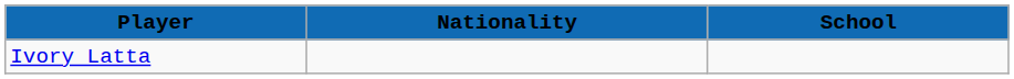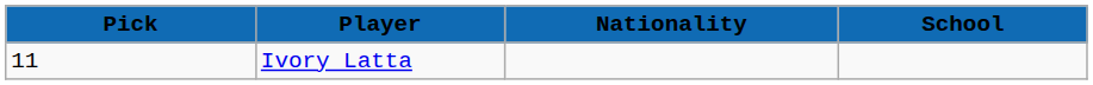 <table class="wikitable sortable sortable">
 <tr>
+<th style="background:#106bb4; width:15%;">Pick</th>
 <th style="background:#106bb4; width:15%;">Player</th>
 <th style="background:#106bb4; width:20%;">Nationality</th>
 <th style="background:#106bb4; width:15%;">School</th>
 </tr>
 <tr>
+<td>11</td>
 <td><a href='#'>Ivory Latta</a></td>
 <td></td>
 <td></td>
 </tr>
 </table>
